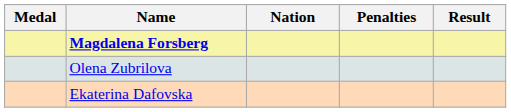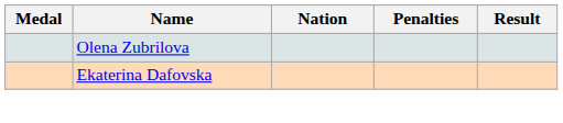 <table class=wikitable style="border:1px solid #AAAAAA;font-size:90%">
 <tr bgcolor="#E4E4E4">
 <th style="border-bottom:1px solid #AAAAAA" width=50>Medal</th>
 <th style="border-bottom:1px solid #AAAAAA" width=160>Name</th>
 <th style="border-bottom:1px solid #AAAAAA" width=80>Nation</th>
 <th style="border-bottom:1px solid #AAAAAA" width=80>Penalties</th>
 <th style="border-bottom:1px solid #AAAAAA" width=60>Result</th>
-</tr>
-<tr bgcolor="#F7F6A8">
-<td align="center"></td>
-<td><strong><a href='#'>Magdalena Forsberg</a></strong></td>
-<td align="center"></td>
-<td align="center"></td>
-<td align="right"></td>
 </tr>
 <tr bgcolor="#DCE5E5">
 <td align="center"></td>
 <td><a href='#'>Olena Zubrilova</a></td>
 <td align="center"></td>
 <td align="center"></td>
 <td align="right"></td>
 </tr>
 <tr bgcolor="#FFDAB9">
 <td align="center"></td>
 <td><a href='#'>Ekaterina Dafovska</a></td>
 <td align="center"></td>
 <td align="center"></td>
 <td align="right"></td>
 </tr>
 </table>
